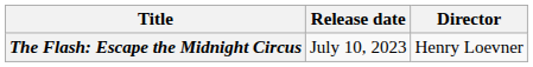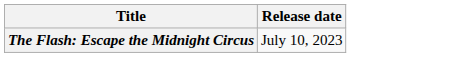 <table class="wikitable plainrowheaders">
 <tr>
 <th>Title</th>
 <th>Release date</th>
-<th>Director</th>
 </tr>
 <tr>
 <th scope="row"><em>The Flash: Escape the Midnight Circus</em></th>
 <td>July 10, 2023</td>
-<td style="text-align:center">Henry Loevner</td>
 </tr>
 </table>
